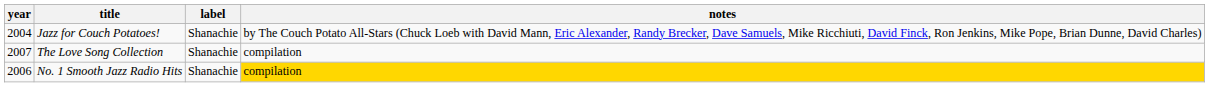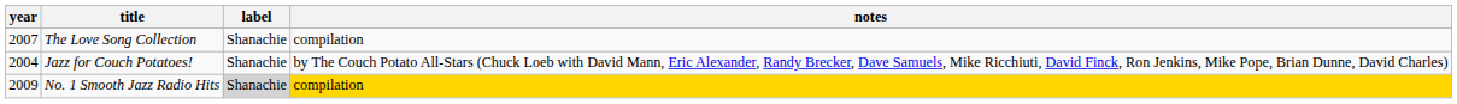 <table class = "wikitable">
 <tr>
 <th>year</th>
 <th>title</th>
 <th>label</th>
 <th>notes</th>
 </tr>
 <tr>
+<td>2007</td>
+<td><em>The Love Song Collection</em></td>
+<td>Shanachie</td>
+<td>compilation</td>
+</tr>
+<tr>
 <td>2004</td>
 <td><em>Jazz for Couch Potatoes!</em></td>
 <td>Shanachie</td>
 <td>by The Couch Potato All-Stars (Chuck Loeb with David Mann, <a href='#'>Eric Alexander</a>, <a href='#'>Randy Brecker</a>, <a href='#'>Dave Samuels</a>, Mike Ricchiuti, <a href='#'>David Finck</a>, Ron Jenkins, Mike Pope, Brian Dunne, David Charles)</td>
 </tr>
 <tr>
-<td>2007</td>
-<td><em>The Love Song Collection</em></td>
-<td>Shanachie</td>
-<td>compilation</td>
-</tr>
-<tr>
-<td>2006</td>
+<td>2009</td>
 <td><em>No. 1 Smooth Jazz Radio Hits</em></td>
-<td>Shanachie</td>
+<td style="background: lightgrey;">Shanachie</td>
 <td style="background: gold;">compilation</td>
 </tr>
 </table>
